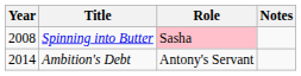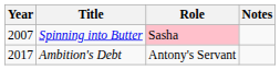 <table class="wikitable sortable">
 <tr>
 <th>Year</th>
 <th>Title</th>
 <th>Role</th>
 <th>Notes</th>
 </tr>
 <tr>
-<td>2008</td>
+<td>2007</td>
 <td><a href='#'><em>Spinning into Butter</em></a></td>
 <td style="background: pink;">Sasha</td>
 <td></td>
 </tr>
 <tr>
-<td>2014</td>
+<td>2017</td>
 <td><em>Ambition's Debt</em></td>
 <td>Antony's Servant</td>
 <td></td>
 </tr>
 </table>
